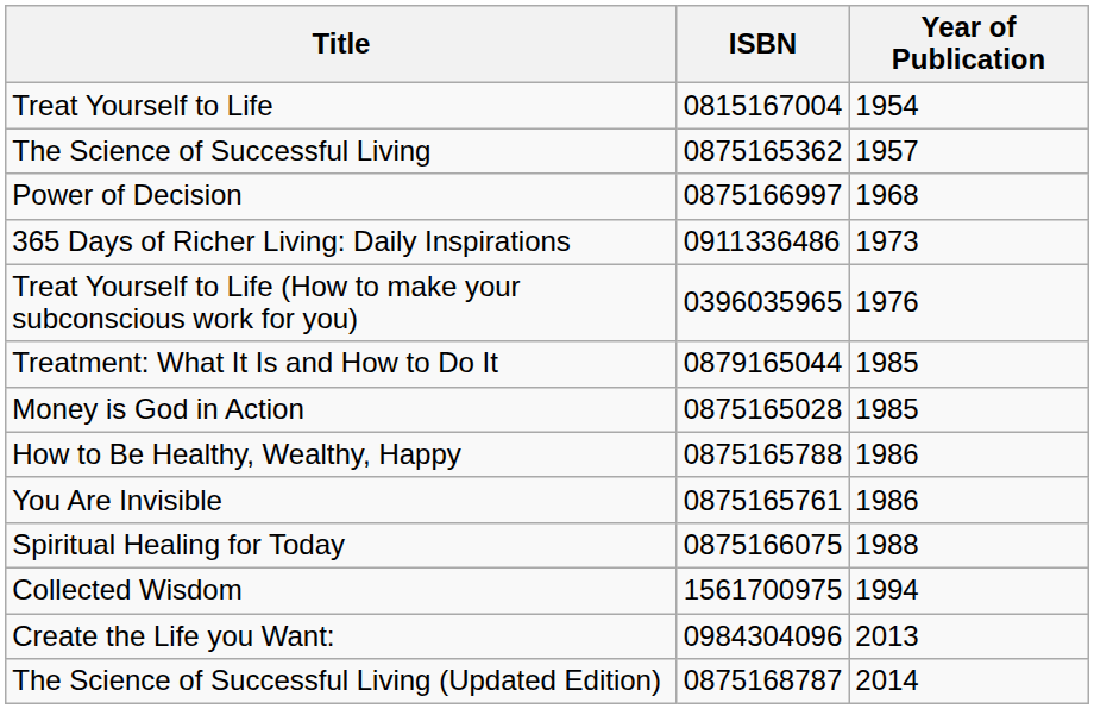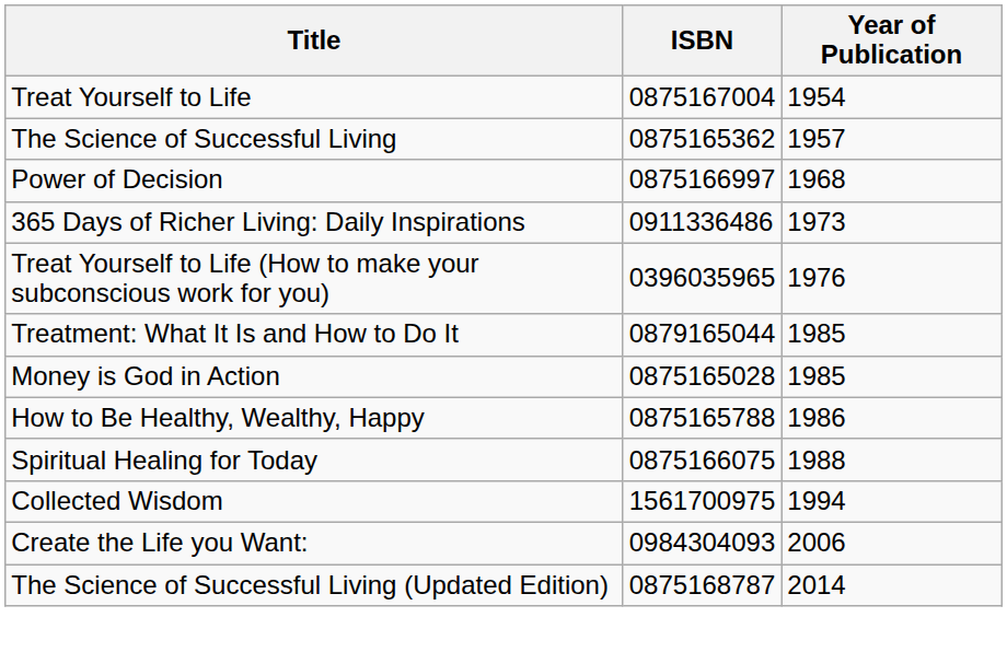 <table class="wikitable">
 <tr>
 <th>Title</th>
 <th>ISBN</th>
 <th>Year of Publication</th>
 </tr>
 <tr>
 <td>Treat Yourself to Life</td>
-<td>0815167004</td>
+<td>0875167004</td>
 <td>1954</td>
 </tr>
 <tr>
 <td>The Science of Successful Living</td>
 <td>0875165362</td>
 <td>1957</td>
 </tr>
 <tr>
 <td>Power of Decision</td>
 <td>0875166997</td>
 <td>1968</td>
 </tr>
 <tr>
 <td>365 Days  of Richer Living: Daily Inspirations</td>
 <td>0911336486</td>
 <td>1973</td>
 </tr>
 <tr>
 <td>Treat Yourself to Life (How to make your subconscious work for you)</td>
 <td>0396035965</td>
 <td>1976</td>
 </tr>
 <tr>
 <td>Treatment: What It Is and How to Do It</td>
 <td>0879165044</td>
 <td>1985</td>
 </tr>
 <tr>
 <td>Money is God in Action</td>
 <td>0875165028</td>
 <td>1985</td>
 </tr>
 <tr>
 <td>How to Be Healthy, Wealthy, Happy</td>
 <td>0875165788</td>
 <td>1986</td>
 </tr>
 <tr>
-<td>You Are Invisible</td>
-<td>0875165761</td>
-<td>1986</td>
-</tr>
-<tr>
 <td>Spiritual Healing for Today</td>
 <td>0875166075</td>
 <td>1988</td>
 </tr>
 <tr>
 <td>Collected Wisdom</td>
 <td>1561700975</td>
 <td>1994</td>
 </tr>
 <tr>
 <td>Create the Life you Want:</td>
-<td>0984304096</td>
-<td>2013</td>
+<td>0984304093</td>
+<td>2006</td>
 </tr>
 <tr>
 <td>The Science of Successful Living (Updated Edition)</td>
 <td>0875168787</td>
 <td>2014</td>
 </tr>
 </table>
